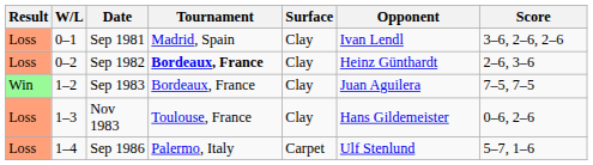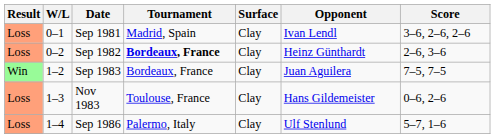 <table class="sortable wikitable">
 <tr>
 <th style="width:40px">Result</th>
 <th style="width:30px" class="unsortable">W/L</th>
 <th style="width:60px">Date</th>
 <th style="width:140px">Tournament</th>
 <th style="width:50px">Surface</th>
 <th style="width:150px">Opponent</th>
 <th style="width:110px" class="unsortable">Score</th>
 </tr>
 <tr>
 <td style="background:#ffa07a;">Loss</td>
 <td>0–1</td>
 <td>Sep 1981</td>
 <td><a href='#'>Madrid</a>, Spain</td>
 <td>Clay</td>
 <td> <a href='#'>Ivan Lendl</a></td>
 <td>3–6, 2–6, 2–6</td>
 </tr>
 <tr>
 <td style="background:#ffa07a;">Loss</td>
 <td>0–2</td>
 <td>Sep 1982</td>
 <td><strong><a href='#'>Bordeaux</a>, France</strong></td>
 <td>Clay</td>
 <td> <a href='#'>Heinz Günthardt</a></td>
 <td>2–6, 3–6</td>
 </tr>
 <tr>
 <td style="background:#98fb98;">Win</td>
 <td>1–2</td>
 <td>Sep 1983</td>
 <td><a href='#'>Bordeaux</a>, France</td>
 <td>Clay</td>
 <td> <a href='#'>Juan Aguilera</a></td>
 <td>7–5, 7–5</td>
 </tr>
 <tr>
 <td style="background:#ffa07a;">Loss</td>
 <td>1–3</td>
 <td>Nov 1983</td>
 <td><a href='#'>Toulouse</a>, France</td>
 <td>Clay</td>
 <td> <a href='#'>Hans Gildemeister</a></td>
 <td>0–6, 2–6</td>
 </tr>
 <tr>
 <td style="background:#ffa07a;">Loss</td>
 <td>1–4</td>
 <td>Sep 1986</td>
 <td><a href='#'>Palermo</a>, Italy</td>
-<td>Carpet</td>
+<td>Clay</td>
 <td> <a href='#'>Ulf Stenlund</a></td>
 <td>5–7, 1–6</td>
 </tr>
 </table>
